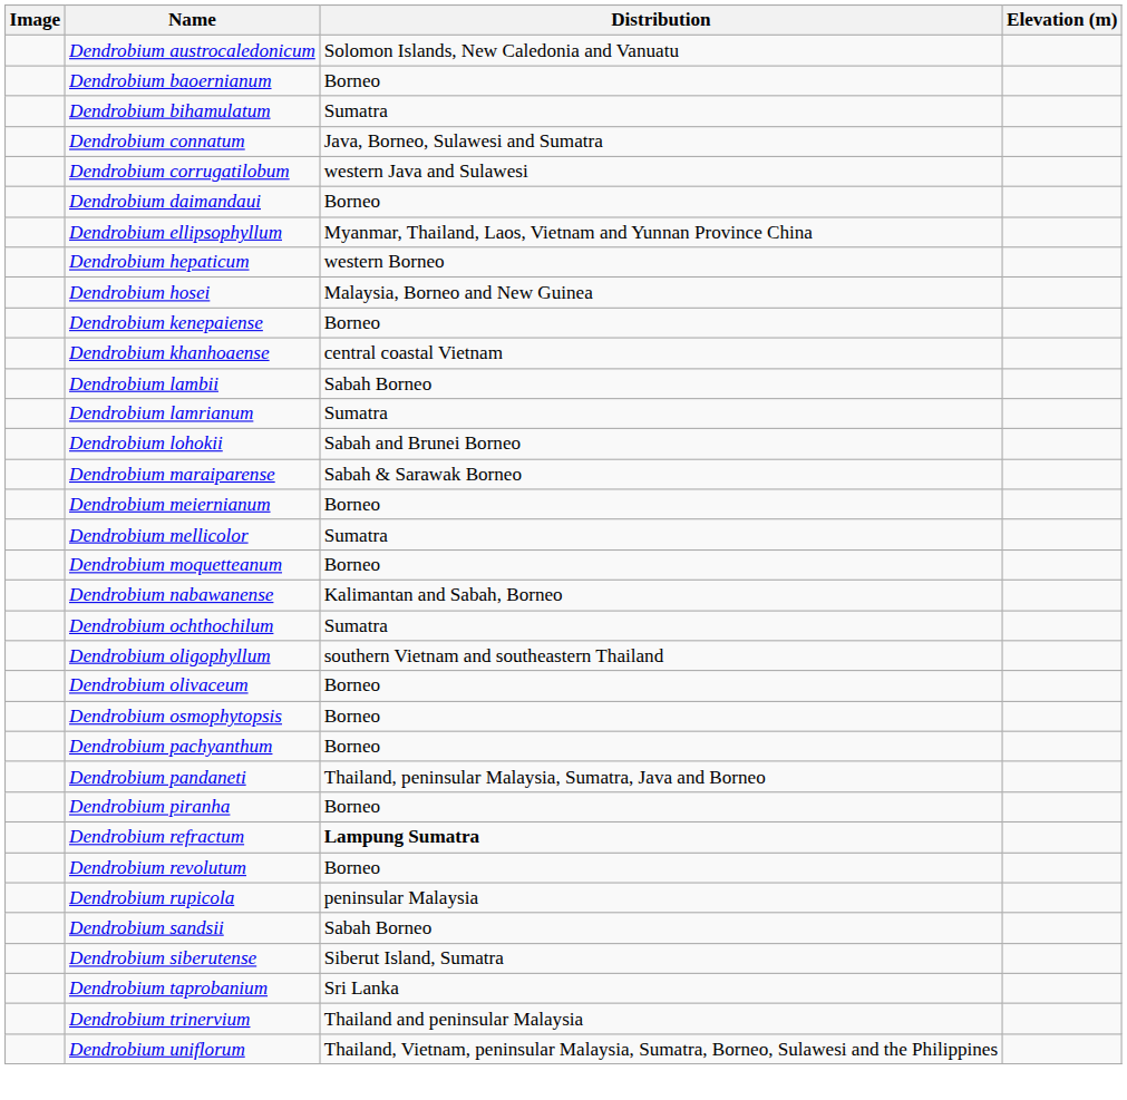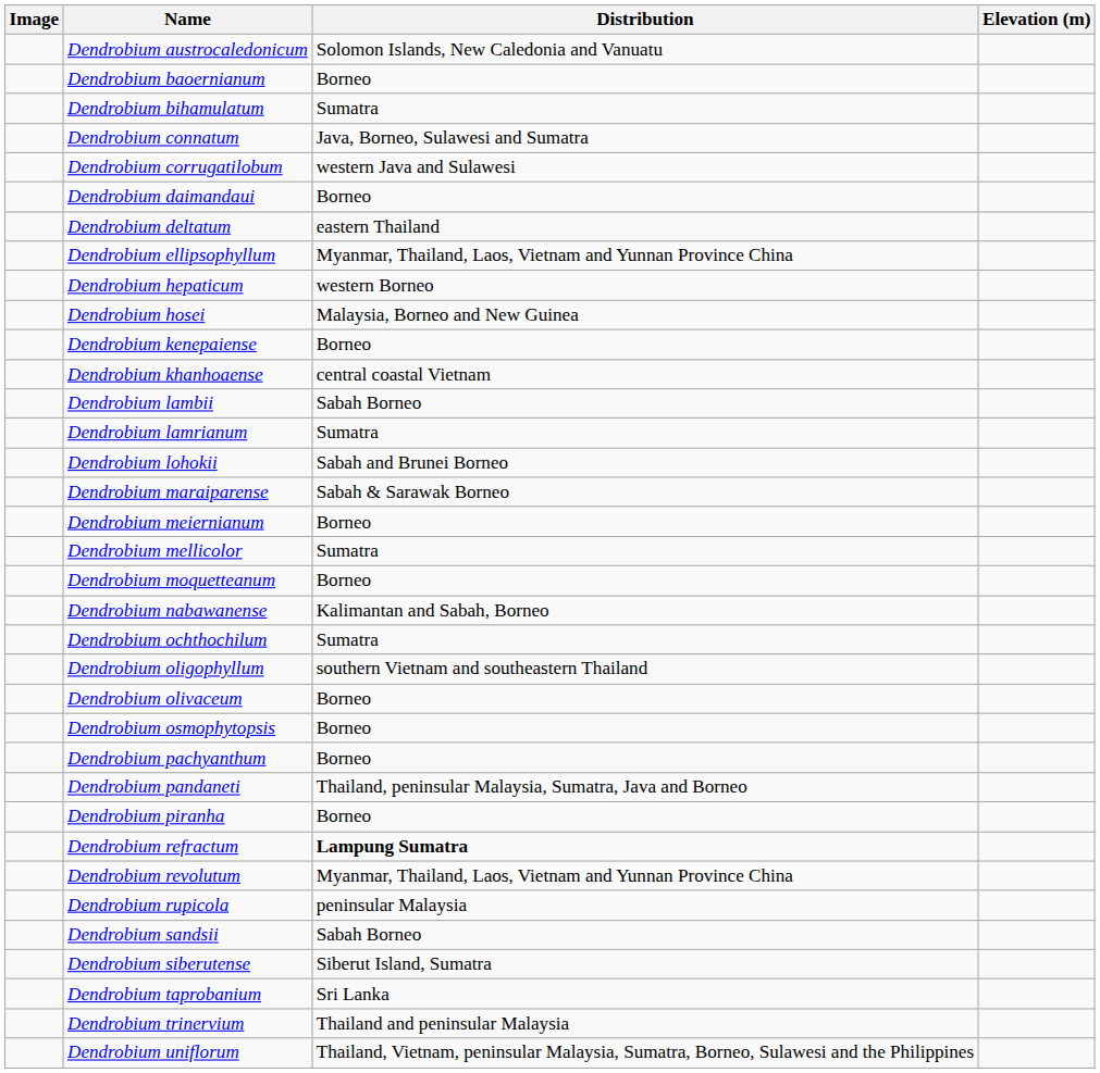 <table class="wikitable collapsible">
 <tr>
 <th>Image</th>
 <th>Name</th>
 <th>Distribution</th>
 <th>Elevation (m)</th>
 </tr>
 <tr>
 <td></td>
 <td><em><a href='#'>Dendrobium austrocaledonicum</a></em> </td>
 <td>Solomon Islands, New Caledonia and Vanuatu</td>
 <td></td>
 </tr>
 <tr>
 <td></td>
 <td><em><a href='#'>Dendrobium baoernianum</a></em> </td>
 <td>Borneo</td>
 <td></td>
 </tr>
 <tr>
 <td></td>
 <td><em><a href='#'>Dendrobium bihamulatum</a></em> </td>
 <td>Sumatra</td>
 <td></td>
 </tr>
 <tr>
 <td></td>
 <td><em><a href='#'>Dendrobium connatum</a></em> </td>
 <td>Java, Borneo, Sulawesi and Sumatra</td>
 <td></td>
 </tr>
 <tr>
 <td></td>
 <td><em><a href='#'>Dendrobium corrugatilobum</a></em> </td>
 <td>western Java and Sulawesi</td>
 <td></td>
 </tr>
 <tr>
 <td></td>
 <td><em><a href='#'>Dendrobium daimandaui</a></em> </td>
 <td>Borneo</td>
+<td></td>
+</tr>
+<tr>
+<td></td>
+<td><em><a href='#'>Dendrobium deltatum</a></em> </td>
+<td>eastern Thailand</td>
 <td></td>
 </tr>
 <tr>
 <td></td>
 <td><em><a href='#'>Dendrobium ellipsophyllum</a></em> </td>
 <td>Myanmar, Thailand, Laos, Vietnam and Yunnan Province China</td>
 <td></td>
 </tr>
 <tr>
 <td></td>
 <td><em><a href='#'>Dendrobium hepaticum</a></em> </td>
 <td>western Borneo</td>
 <td></td>
 </tr>
 <tr>
 <td></td>
 <td><em><a href='#'>Dendrobium hosei</a></em> </td>
 <td>Malaysia, Borneo and New Guinea</td>
 <td></td>
 </tr>
 <tr>
 <td></td>
 <td><em><a href='#'>Dendrobium kenepaiense</a></em> </td>
 <td>Borneo</td>
 <td></td>
 </tr>
 <tr>
 <td></td>
 <td><em><a href='#'>Dendrobium khanhoaense</a></em> </td>
 <td>central coastal Vietnam</td>
 <td></td>
 </tr>
 <tr>
 <td></td>
 <td><em><a href='#'>Dendrobium lambii</a></em> </td>
 <td>Sabah Borneo</td>
 <td></td>
 </tr>
 <tr>
 <td></td>
 <td><em><a href='#'>Dendrobium lamrianum</a></em> </td>
 <td>Sumatra</td>
 <td></td>
 </tr>
 <tr>
 <td></td>
 <td><em><a href='#'>Dendrobium lohokii</a></em> </td>
 <td>Sabah and Brunei Borneo</td>
 <td></td>
 </tr>
 <tr>
 <td></td>
 <td><em><a href='#'>Dendrobium maraiparense</a></em> </td>
 <td>Sabah & Sarawak Borneo</td>
 <td></td>
 </tr>
 <tr>
 <td></td>
 <td><em><a href='#'>Dendrobium meiernianum</a></em> </td>
 <td>Borneo</td>
 <td></td>
 </tr>
 <tr>
 <td></td>
 <td><em><a href='#'>Dendrobium mellicolor</a></em> </td>
 <td>Sumatra</td>
 <td></td>
 </tr>
 <tr>
 <td></td>
 <td><em><a href='#'>Dendrobium moquetteanum</a></em> </td>
 <td>Borneo</td>
 <td></td>
 </tr>
 <tr>
 <td></td>
 <td><em><a href='#'>Dendrobium nabawanense</a></em> </td>
 <td>Kalimantan and Sabah, Borneo</td>
 <td></td>
 </tr>
 <tr>
 <td></td>
 <td><em><a href='#'>Dendrobium ochthochilum</a></em> </td>
 <td>Sumatra</td>
 <td></td>
 </tr>
 <tr>
 <td></td>
 <td><em><a href='#'>Dendrobium oligophyllum</a></em> </td>
 <td>southern Vietnam and southeastern Thailand</td>
 <td></td>
 </tr>
 <tr>
 <td></td>
 <td><em><a href='#'>Dendrobium olivaceum</a></em> </td>
 <td>Borneo</td>
 <td></td>
 </tr>
 <tr>
 <td></td>
 <td><em><a href='#'>Dendrobium osmophytopsis</a></em> </td>
 <td>Borneo</td>
 <td></td>
 </tr>
 <tr>
 <td></td>
 <td><em><a href='#'>Dendrobium pachyanthum</a></em> </td>
 <td>Borneo</td>
 <td></td>
 </tr>
 <tr>
 <td></td>
 <td><em><a href='#'>Dendrobium pandaneti</a></em> </td>
 <td>Thailand, peninsular Malaysia, Sumatra, Java and Borneo</td>
 <td></td>
 </tr>
 <tr>
 <td></td>
 <td><em><a href='#'>Dendrobium piranha</a></em> </td>
 <td>Borneo</td>
 <td></td>
 </tr>
 <tr>
 <td></td>
 <td><em><a href='#'>Dendrobium refractum</a></em> </td>
 <td><strong>Lampung Sumatra</strong></td>
 <td></td>
 </tr>
 <tr>
 <td></td>
 <td><em><a href='#'>Dendrobium revolutum</a></em> </td>
-<td>Borneo</td>
+<td>Myanmar, Thailand, Laos, Vietnam and Yunnan Province China</td>
 <td></td>
 </tr>
 <tr>
 <td></td>
 <td><em><a href='#'>Dendrobium rupicola</a></em> </td>
 <td>peninsular Malaysia</td>
 <td></td>
 </tr>
 <tr>
 <td></td>
 <td><em><a href='#'>Dendrobium sandsii</a></em> </td>
 <td>Sabah Borneo</td>
 <td></td>
 </tr>
 <tr>
 <td></td>
 <td><em><a href='#'>Dendrobium siberutense</a></em> </td>
 <td>Siberut Island, Sumatra</td>
 <td></td>
 </tr>
 <tr>
 <td></td>
 <td><em><a href='#'>Dendrobium taprobanium</a></em> </td>
 <td>Sri Lanka</td>
 <td></td>
 </tr>
 <tr>
 <td></td>
 <td><em><a href='#'>Dendrobium trinervium</a></em> </td>
 <td>Thailand and peninsular Malaysia</td>
 <td></td>
 </tr>
 <tr>
 <td></td>
 <td><em><a href='#'>Dendrobium uniflorum</a></em> </td>
 <td>Thailand, Vietnam, peninsular Malaysia, Sumatra, Borneo, Sulawesi and the Philippines</td>
 <td></td>
 </tr>
 <tr>
 </tr>
 </table>
